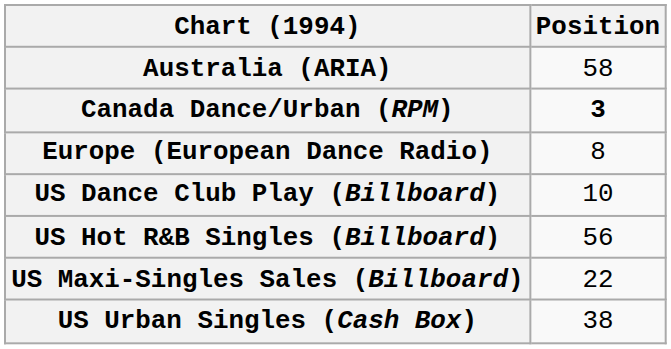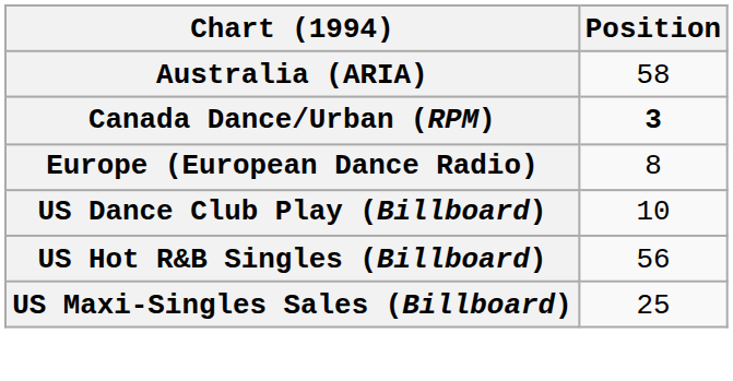 <table class="wikitable sortable plainrowheaders" style="text-align:center">
 <tr>
 <th scope="col">Chart (1994)</th>
 <th scope="col">Position</th>
 </tr>
 <tr>
 <th scope="row">Australia (ARIA)</th>
 <td>58</td>
 </tr>
 <tr>
 <th scope="row">Canada Dance/Urban (<em>RPM</em>)</th>
 <td><strong>3</strong></td>
 </tr>
 <tr>
 <th scope="row">Europe (European Dance Radio)</th>
 <td>8</td>
 </tr>
 <tr>
 <th scope="row">US Dance Club Play (<em>Billboard</em>)</th>
 <td>10</td>
 </tr>
 <tr>
 <th scope="row">US Hot R&B Singles (<em>Billboard</em>)</th>
 <td>56</td>
 </tr>
 <tr>
 <th scope="row">US Maxi-Singles Sales (<em>Billboard</em>)</th>
-<td>22</td>
-</tr>
-<tr>
-<th scope="row">US Urban Singles (<em>Cash Box</em>)</th>
-<td>38</td>
+<td>25</td>
 </tr>
 </table>
